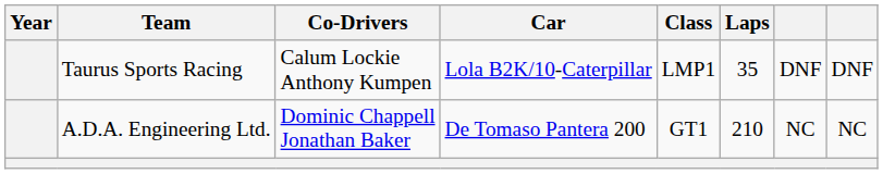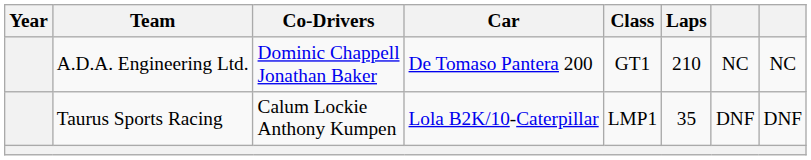 <table class="wikitable" style="text-align:center; font-size:90%">
 <tr>
 <th>Year</th>
 <th>Team</th>
 <th>Co-Drivers</th>
 <th>Car</th>
 <th>Class</th>
 <th>Laps</th>
 <th></th>
 <th></th>
 </tr>
 <tr>
 <th></th>
+<td align="left" nowrap> A.D.A. Engineering Ltd.</td>
+<td align="left" nowrap> <a href='#'>Dominic Chappell</a><br> <a href='#'>Jonathan Baker</a></td>
+<td align="left" nowrap><a href='#'>De Tomaso Pantera</a> 200</td>
+<td>GT1</td>
+<td>210</td>
+<td>NC</td>
+<td>NC</td>
+</tr>
+<tr>
+<th></th>
 <td align="left" nowrap> Taurus Sports Racing</td>
 <td align="left" nowrap> Calum Lockie<br> Anthony Kumpen</td>
 <td align="left" nowrap><a href='#'>Lola B2K/10</a>-<a href='#'>Caterpillar</a></td>
 <td>LMP1</td>
 <td>35</td>
 <td>DNF</td>
 <td>DNF</td>
 </tr>
 <tr>
-<th></th>
-<td align="left" nowrap> A.D.A. Engineering Ltd.</td>
-<td align="left" nowrap> <a href='#'>Dominic Chappell</a><br> <a href='#'>Jonathan Baker</a></td>
-<td align="left" nowrap><a href='#'>De Tomaso Pantera</a> 200</td>
-<td>GT1</td>
-<td>210</td>
-<td>NC</td>
-<td>NC</td>
-</tr>
-<tr>
 <th colspan="8"></th>
 </tr>
 </table>
